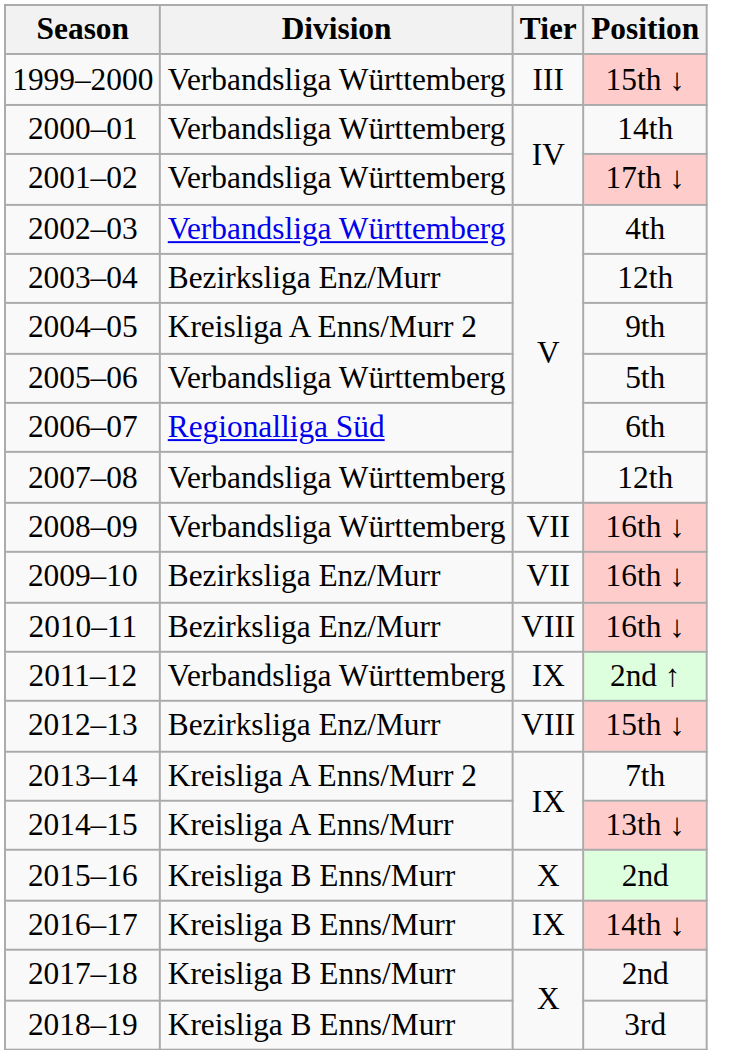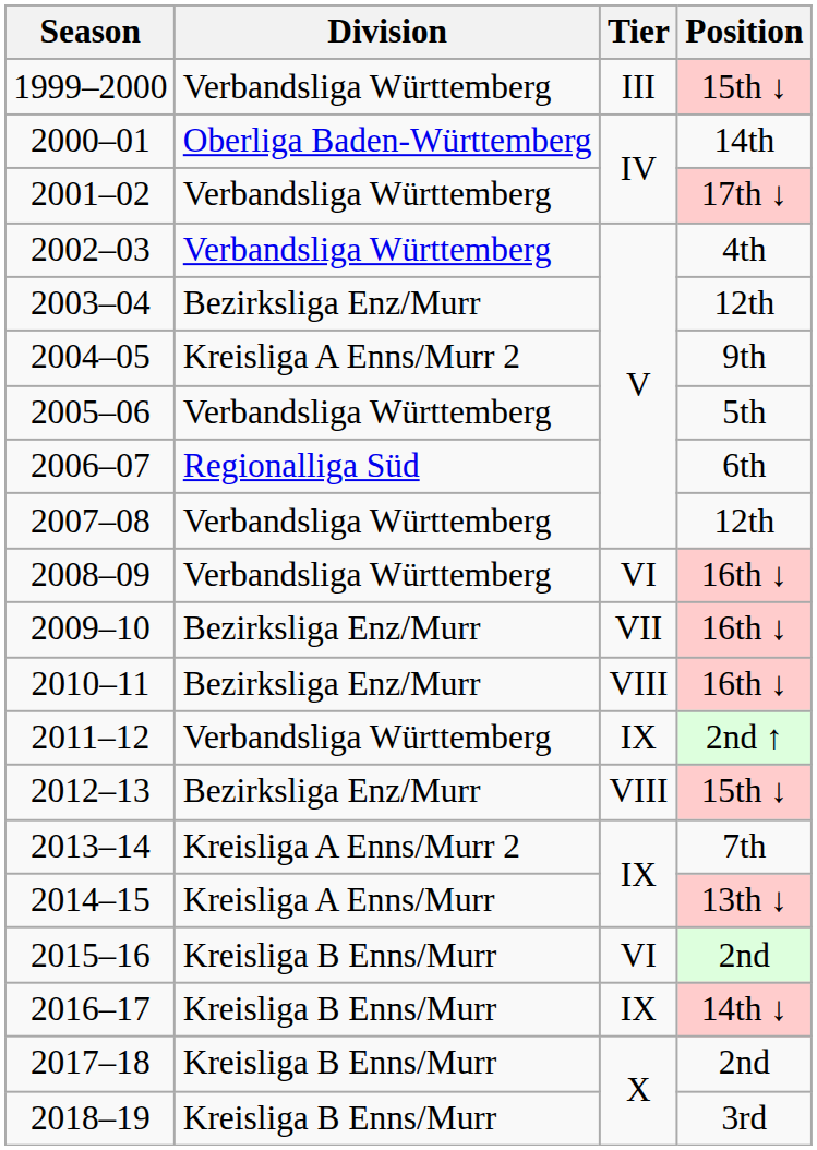 <table class="wikitable">
 <tr>
 <th>Season</th>
 <th>Division</th>
 <th>Tier</th>
 <th>Position</th>
 </tr>
 <tr align="center">
 <td>1999–2000</td>
 <td align="left">Verbandsliga Württemberg</td>
 <td>III</td>
 <td style="background:#ffcccc">15th ↓</td>
 </tr>
 <tr align="center">
 <td>2000–01</td>
-<td align="left">Verbandsliga Württemberg</td>
+<td align="left"><a href='#'>Oberliga Baden-Württemberg</a></td>
 <td rowspan=2>IV</td>
 <td>14th</td>
 </tr>
 <tr align="center">
 <td>2001–02</td>
 <td align="left">Verbandsliga Württemberg</td>
 <td style="background:#ffcccc">17th ↓</td>
 </tr>
 <tr align="center">
 <td>2002–03</td>
 <td align="left"><a href='#'>Verbandsliga Württemberg</a></td>
 <td rowspan=6>V</td>
 <td>4th</td>
 </tr>
 <tr align="center">
 <td>2003–04</td>
 <td align="left">Bezirksliga Enz/Murr</td>
 <td>12th</td>
 </tr>
 <tr align="center">
 <td>2004–05</td>
 <td align="left">Kreisliga A Enns/Murr 2</td>
 <td>9th</td>
 </tr>
 <tr align="center">
 <td>2005–06</td>
 <td align="left">Verbandsliga Württemberg</td>
 <td>5th</td>
 </tr>
 <tr align="center">
 <td>2006–07</td>
 <td align="left"><a href='#'>Regionalliga Süd</a></td>
 <td>6th</td>
 </tr>
 <tr align="center">
 <td>2007–08</td>
 <td align="left">Verbandsliga Württemberg</td>
 <td>12th</td>
 </tr>
 <tr align="center">
 <td>2008–09</td>
 <td align="left">Verbandsliga Württemberg</td>
-<td>VII</td>
+<td>VI</td>
 <td style="background:#ffcccc">16th ↓</td>
 </tr>
 <tr align="center">
 <td>2009–10</td>
 <td align="left">Bezirksliga Enz/Murr</td>
 <td>VII</td>
 <td style="background:#ffcccc">16th ↓</td>
 </tr>
 <tr align="center">
 <td>2010–11</td>
 <td align="left">Bezirksliga Enz/Murr</td>
 <td>VIII</td>
 <td style="background:#ffcccc">16th ↓</td>
 </tr>
 <tr align="center">
 <td>2011–12</td>
 <td align="left">Verbandsliga Württemberg</td>
 <td>IX</td>
 <td style="background:#ddffdd">2nd ↑</td>
 </tr>
 <tr align="center">
 <td>2012–13</td>
 <td align="left">Bezirksliga Enz/Murr</td>
 <td>VIII</td>
 <td style="background:#ffcccc">15th ↓</td>
 </tr>
 <tr align="center">
 <td>2013–14</td>
 <td align="left">Kreisliga A Enns/Murr 2</td>
 <td rowspan=2>IX</td>
 <td>7th</td>
 </tr>
 <tr align="center">
 <td>2014–15</td>
 <td align="left">Kreisliga A Enns/Murr</td>
 <td style="background:#ffcccc">13th ↓</td>
 </tr>
 <tr align="center">
 <td>2015–16</td>
 <td align="left">Kreisliga B Enns/Murr</td>
-<td>X</td>
+<td>VI</td>
 <td style="background:#ddffdd">2nd</td>
 </tr>
 <tr align="center">
 <td>2016–17</td>
 <td align="left">Kreisliga B Enns/Murr</td>
 <td>IX</td>
 <td style="background:#ffcccc">14th ↓</td>
 </tr>
 <tr align="center">
 <td>2017–18</td>
 <td align="left">Kreisliga B Enns/Murr</td>
 <td rowspan=2>X</td>
 <td>2nd</td>
 </tr>
 <tr align="center">
 <td>2018–19</td>
 <td align="left">Kreisliga B Enns/Murr</td>
 <td>3rd</td>
 </tr>
 </table>
